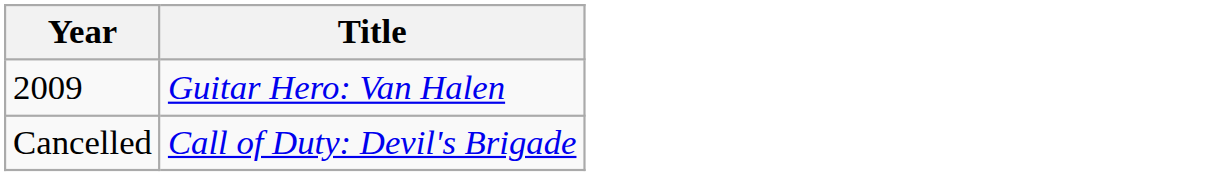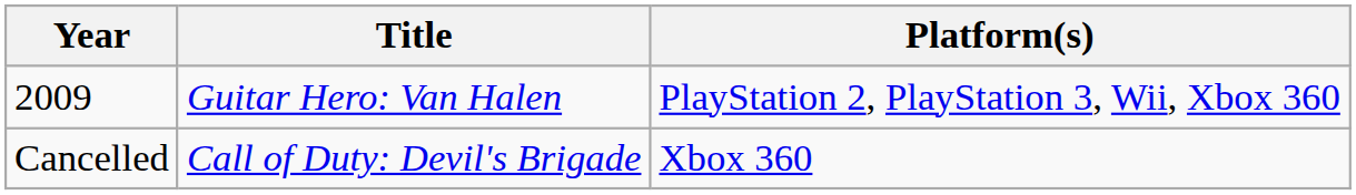 <table class="wikitable sortable">
 <tr>
 <th>Year</th>
 <th>Title</th>
+<th>Platform(s)</th>
 </tr>
 <tr>
 <td>2009</td>
 <td><em><a href='#'>Guitar Hero: Van Halen</a></em></td>
+<td><a href='#'>PlayStation 2</a>, <a href='#'>PlayStation 3</a>, <a href='#'>Wii</a>, <a href='#'>Xbox 360</a></td>
 </tr>
 <tr>
 <td>Cancelled</td>
 <td><em><a href='#'>Call of Duty: Devil's Brigade</a></em></td>
+<td><a href='#'>Xbox 360</a></td>
 </tr>
 </table>
